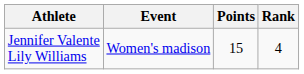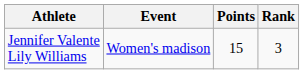 <table class=wikitable style=font-size:90%>
 <tr>
 <th>Athlete</th>
 <th>Event</th>
 <th>Points</th>
 <th>Rank</th>
 </tr>
 <tr align=center>
 <td align=left><a href='#'>Jennifer Valente</a><br><a href='#'>Lily Williams</a></td>
 <td align=left><a href='#'>Women's madison</a></td>
 <td>15</td>
-<td>4</td>
+<td>3</td>
 </tr>
 </table>
